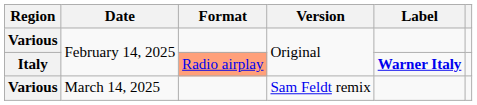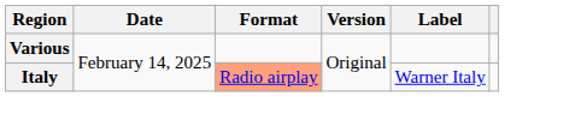 <table class="wikitable plainrowheaders">
 <tr>
 <th scope="col">Region</th>
 <th scope="col">Date</th>
 <th scope="col">Format</th>
 <th scope="col">Version</th>
 <th scope="col">Label</th>
 <th scope="col"></th>
 </tr>
 <tr>
 <th scope="row">Various</th>
 <td rowspan="2">February 14, 2025</td>
 <td></td>
 <td rowspan="2">Original</td>
 <td></td>
 <td style="text-align:center"></td>
 </tr>
 <tr>
 <th scope="row">Italy</th>
 <td style="background: lightsalmon;"><a href='#'>Radio airplay</a></td>
-<td><strong><a href='#'>Warner Italy</a></strong></td>
-<td style="text-align:center"></td>
-</tr>
-<tr>
-<th scope="row">Various</th>
-<td>March 14, 2025</td>
-<td></td>
-<td><a href='#'>Sam Feldt</a> remix</td>
-<td></td>
+<td><a href='#'>Warner Italy</a></td>
 <td style="text-align:center"></td>
 </tr>
 </table>
